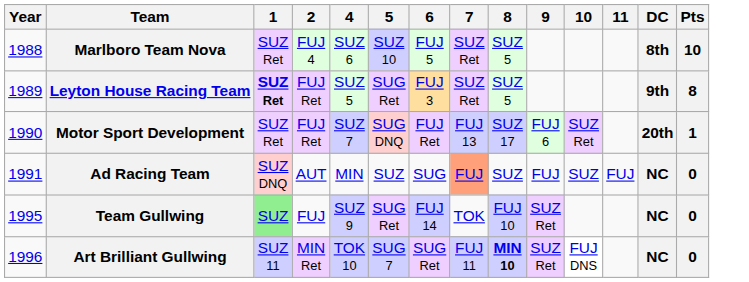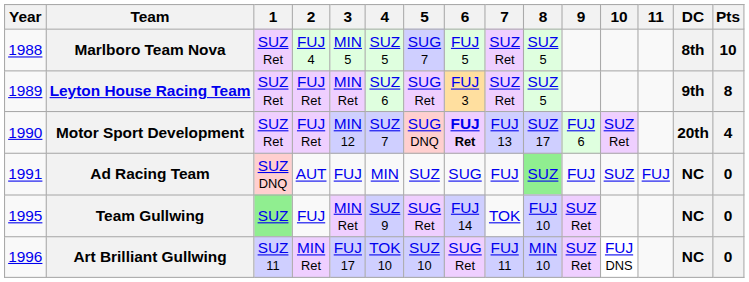 <table class="wikitable" style="text-align:center; font-size:90%">
 <tr>
 <th>Year</th>
 <th>Team</th>
 <th>1</th>
 <th>2</th>
+<th>3</th>
 <th>4</th>
 <th>5</th>
 <th>6</th>
 <th>7</th>
 <th>8</th>
 <th>9</th>
 <th>10</th>
 <th>11</th>
 <th>DC</th>
 <th>Pts</th>
 </tr>
 <tr>
 <td><a href='#'>1988</a></td>
 <th>Marlboro Team Nova</th>
 <td style="background:#EFCFFF;"><a href='#'>SUZ</a><br><small>Ret</small></td>
 <td style="background:#DFFFDF;"><a href='#'>FUJ</a><br><small>4</small></td>
-<td style="background:#DFFFDF;"><a href='#'>SUZ</a><br><small>6</small></td>
-<td style="background:#CFCFFF;"><a href='#'>SUZ</a><br><small>10</small></td>
+<td style="background:#DFFFDF;"><a href='#'>MIN</a><br><small>5</small></td>
+<td style="background:#DFFFDF;"><a href='#'>SUZ</a><br><small>5</small></td>
+<td style="background:#CFCFFF;"><a href='#'>SUG</a><br><small>7</small></td>
 <td style="background:#DFFFDF;"><a href='#'>FUJ</a><br><small>5</small></td>
 <td style="background:#EFCFFF;"><a href='#'>SUZ</a><br><small>Ret</small></td>
 <td style="background:#DFFFDF;"><a href='#'>SUZ</a><br><small>5</small></td>
 <td></td>
 <td></td>
 <td></td>
 <th>8th</th>
 <th>10</th>
 </tr>
 <tr>
 <td><a href='#'>1989</a></td>
 <th><a href='#'>Leyton House Racing Team</a></th>
-<td style="background:#EFCFFF;"><strong><a href='#'>SUZ</a><br><small>Ret</small></strong></td>
+<td style="background:#EFCFFF;"><a href='#'>SUZ</a><br><small>Ret</small></td>
 <td style="background:#EFCFFF;"><a href='#'>FUJ</a><br><small>Ret</small></td>
-<td style="background:#DFFFDF;"><a href='#'>SUZ</a><br><small>5</small></td>
+<td style="background:#EFCFFF;"><a href='#'>MIN</a><br><small>Ret</small></td>
+<td style="background:#DFFFDF;"><a href='#'>SUZ</a><br><small>6</small></td>
 <td style="background:#EFCFFF;"><a href='#'>SUG</a><br><small>Ret</small></td>
 <td style="background:#FFDF9F;"><a href='#'>FUJ</a><br><small>3</small></td>
 <td style="background:#EFCFFF;"><a href='#'>SUZ</a><br><small>Ret</small></td>
 <td style="background:#DFFFDF;"><a href='#'>SUZ</a><br><small>5</small></td>
 <td></td>
 <td></td>
 <td></td>
 <th>9th</th>
 <th>8</th>
 </tr>
 <tr>
 <td><a href='#'>1990</a></td>
 <th>Motor Sport Development</th>
 <td style="background:#EFCFFF;"><a href='#'>SUZ</a><br><small>Ret</small></td>
 <td style="background:#EFCFFF;"><a href='#'>FUJ</a><br><small>Ret</small></td>
+<td style="background:#CFCFFF;"><a href='#'>MIN</a><br><small>12</small></td>
 <td style="background:#CFCFFF;"><a href='#'>SUZ</a><br><small>7</small></td>
 <td style="background:#FFCFCF;"><a href='#'>SUG</a><br><small>DNQ</small></td>
-<td style="background:#EFCFFF;"><a href='#'>FUJ</a><br><small>Ret</small></td>
+<td style="background:#EFCFFF;"><strong><a href='#'>FUJ</a><br><small>Ret</small></strong></td>
 <td style="background:#CFCFFF;"><a href='#'>FUJ</a><br><small>13</small></td>
 <td style="background:#CFCFFF;"><a href='#'>SUZ</a><br><small>17</small></td>
 <td style="background:#DFFFDF;"><a href='#'>FUJ</a><br><small>6</small></td>
 <td style="background:#EFCFFF;"><a href='#'>SUZ</a><br><small>Ret</small></td>
 <td></td>
 <th>20th</th>
-<th>1</th>
+<th>4</th>
 </tr>
 <tr>
 <td><a href='#'>1991</a></td>
 <th>Ad Racing Team</th>
 <td style="background:#FFCFCF;"><a href='#'>SUZ</a><br><small>DNQ</small></td>
 <td><a href='#'>AUT</a></td>
+<td><a href='#'>FUJ</a></td>
 <td><a href='#'>MIN</a></td>
 <td><a href='#'>SUZ</a></td>
 <td><a href='#'>SUG</a></td>
-<td style="background: lightsalmon;"><a href='#'>FUJ</a></td>
-<td><a href='#'>SUZ</a></td>
+<td><a href='#'>FUJ</a></td>
+<td style="background: lightgreen;"><a href='#'>SUZ</a></td>
 <td><a href='#'>FUJ</a></td>
 <td><a href='#'>SUZ</a></td>
 <td><a href='#'>FUJ</a></td>
 <th>NC</th>
 <th>0</th>
 </tr>
 <tr>
 <td><a href='#'>1995</a></td>
 <th>Team Gullwing</th>
 <td style="background: lightgreen;"><a href='#'>SUZ</a></td>
 <td><a href='#'>FUJ</a></td>
+<td style="background:#EFCFFF;"><a href='#'>MIN</a><br><small>Ret</small></td>
 <td style="background:#CFCFFF;"><a href='#'>SUZ</a><br><small>9</small></td>
 <td style="background:#EFCFFF;"><a href='#'>SUG</a><br><small>Ret</small></td>
 <td style="background:#CFCFFF;"><a href='#'>FUJ</a><br><small>14</small></td>
 <td><a href='#'>TOK</a></td>
 <td style="background:#CFCFFF;"><a href='#'>FUJ</a><br><small>10</small></td>
 <td style="background:#EFCFFF;"><a href='#'>SUZ</a><br><small>Ret</small></td>
 <td></td>
 <td></td>
 <th>NC</th>
 <th>0</th>
 </tr>
 <tr>
 <td><a href='#'>1996</a></td>
 <th>Art Brilliant Gullwing</th>
 <td style="background:#CFCFFF;"><a href='#'>SUZ</a><br><small>11</small></td>
 <td style="background:#EFCFFF;"><a href='#'>MIN</a><br><small>Ret</small></td>
+<td style="background:#CFCFFF;"><a href='#'>FUJ</a><br><small>17</small></td>
 <td style="background:#CFCFFF;"><a href='#'>TOK</a><br><small>10</small></td>
-<td style="background:#CFCFFF;"><a href='#'>SUG</a><br><small>7</small></td>
+<td style="background:#CFCFFF;"><a href='#'>SUZ</a><br><small>10</small></td>
 <td style="background:#EFCFFF;"><a href='#'>SUG</a><br><small>Ret</small></td>
 <td style="background:#CFCFFF;"><a href='#'>FUJ</a><br><small>11</small></td>
-<td style="background:#CFCFFF;"><strong><a href='#'>MIN</a><br><small>10</small></strong></td>
+<td style="background:#CFCFFF;"><a href='#'>MIN</a><br><small>10</small></td>
 <td style="background:#EFCFFF;"><a href='#'>SUZ</a><br><small>Ret</small></td>
 <td style="background:#FFFFFF;"><a href='#'>FUJ</a><br><small>DNS</small></td>
 <td></td>
 <th>NC</th>
 <th>0</th>
 </tr>
 </table>
